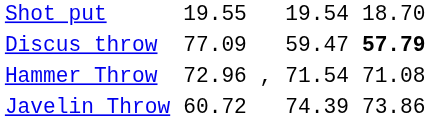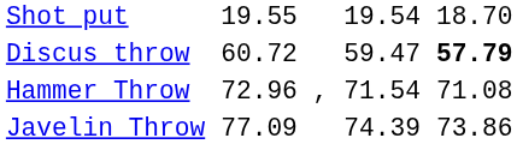 <table>
 <tr>
 <td><a href='#'>Shot put</a></td>
 <td></td>
 <td>19.55 </td>
 <td></td>
 <td>19.54 </td>
 <td></td>
 <td>18.70</td>
 </tr>
 <tr>
 <td><a href='#'>Discus throw</a></td>
 <td></td>
-<td>77.09 </td>
+<td>60.72</td>
 <td></td>
 <td>59.47</td>
 <td></td>
 <td><strong>57.79 </strong></td>
 </tr>
 <tr>
 <td><a href='#'>Hammer Throw</a></td>
 <td></td>
 <td>72.96 , </td>
 <td></td>
 <td>71.54 </td>
 <td></td>
 <td>71.08 </td>
 </tr>
 <tr>
 <td><a href='#'>Javelin Throw</a></td>
 <td></td>
-<td>60.72</td>
+<td>77.09 </td>
 <td></td>
 <td>74.39 </td>
 <td></td>
 <td>73.86 </td>
 </tr>
 </table>
